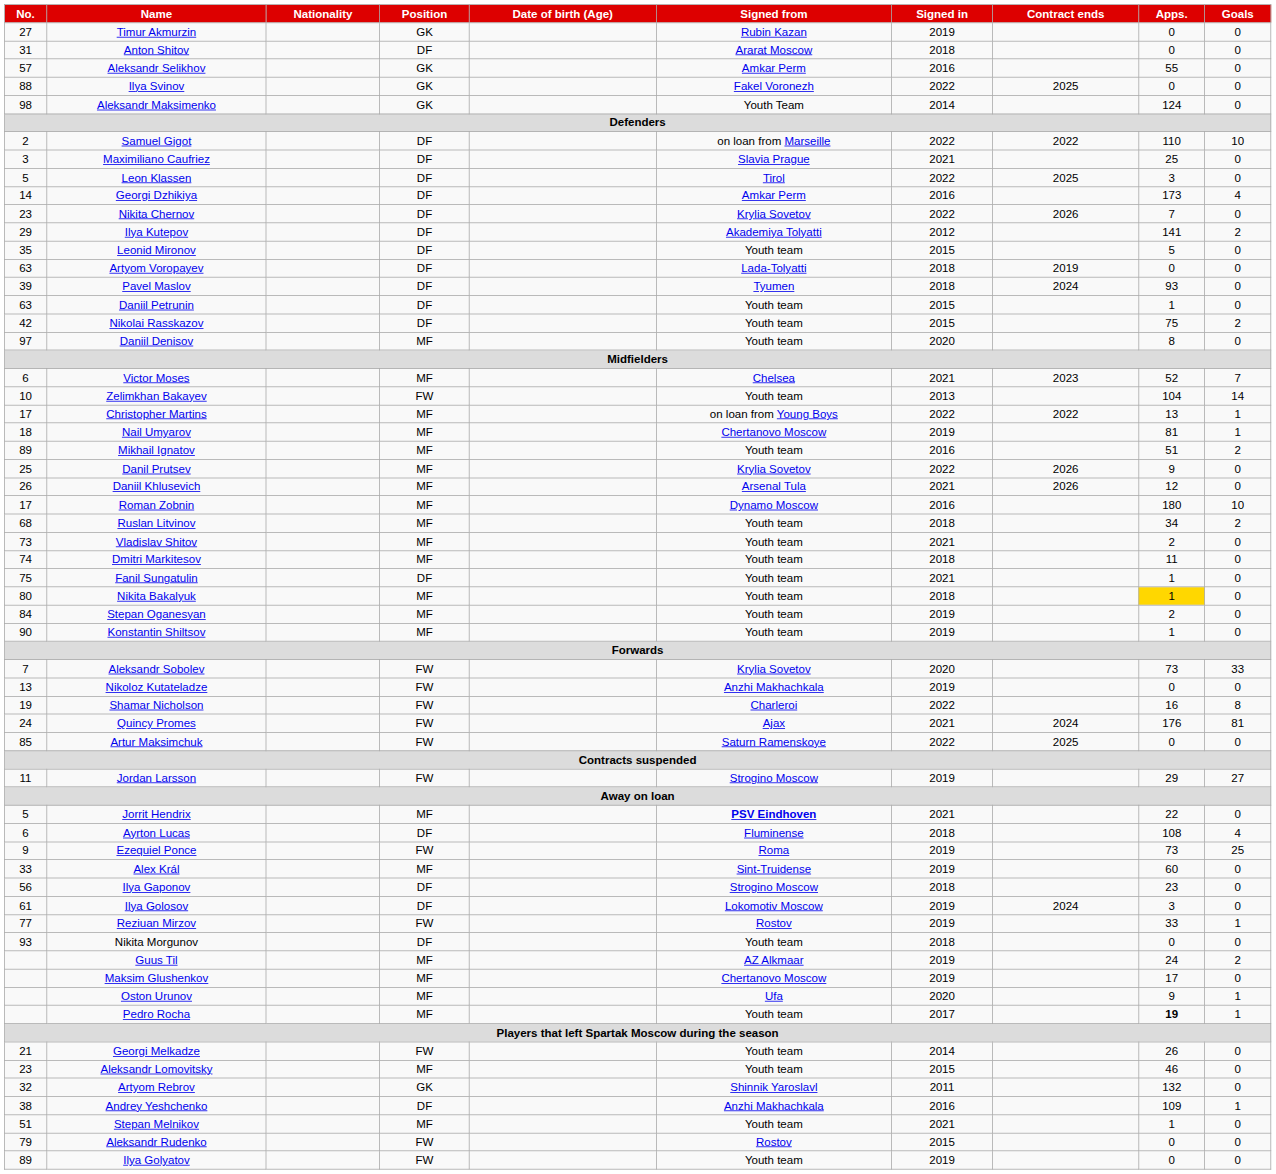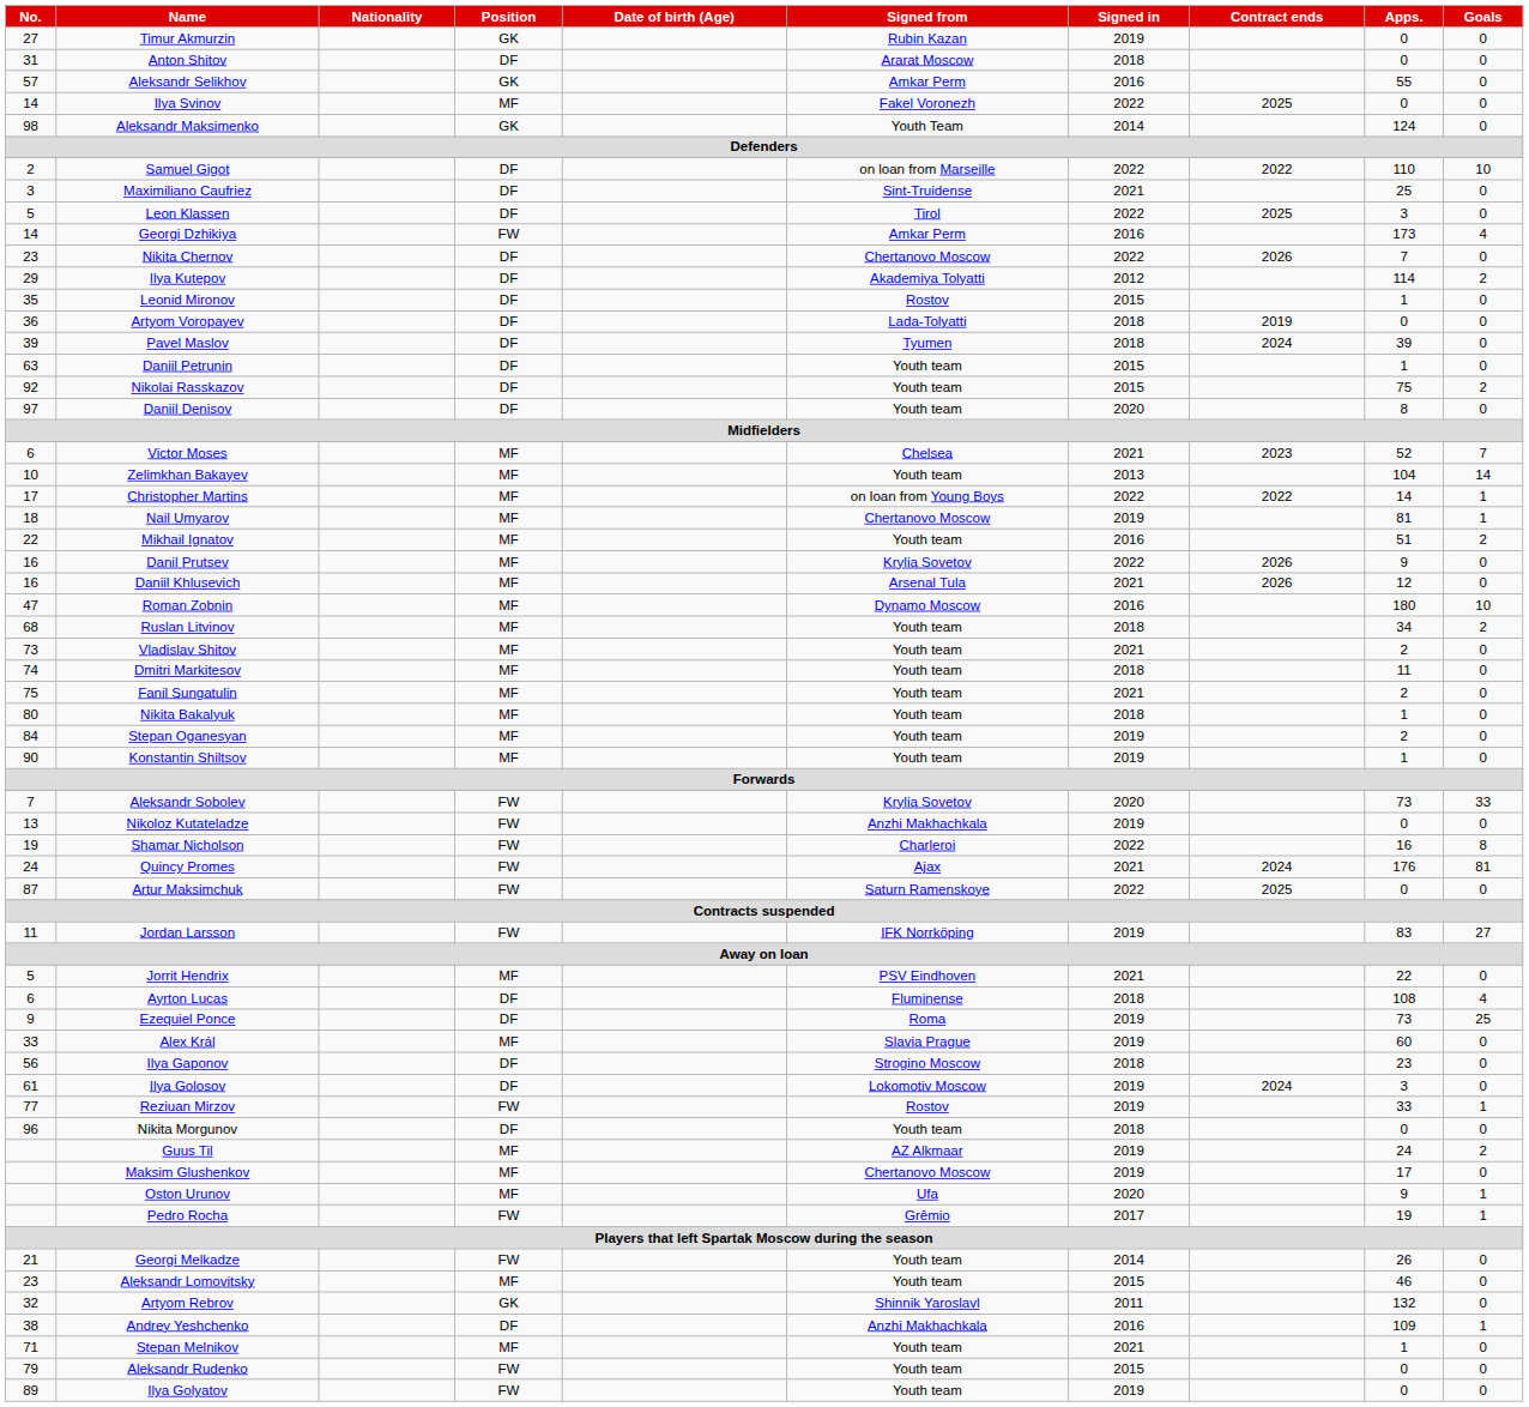 <table class="wikitable"  style="text-align:center; font-size:90%; width:100%;">
 <tr>
 <th style="background:#DD0000; color:white; text-align:center;">No.</th>
 <th style="background:#DD0000; color:white; text-align:center;">Name</th>
 <th style="background:#DD0000; color:white; text-align:center;">Nationality</th>
 <th style="background:#DD0000; color:white; text-align:center;">Position</th>
 <th style="background:#DD0000; color:white; text-align:center;">Date of birth (Age)</th>
 <th style="background:#DD0000; color:white; text-align:center;">Signed from</th>
 <th style="background:#DD0000; color:white; text-align:center;">Signed in</th>
 <th style="background:#DD0000; color:white; text-align:center;">Contract ends</th>
 <th style="background:#DD0000; color:white; text-align:center;">Apps.</th>
 <th style="background:#DD0000; color:white; text-align:center;">Goals</th>
 </tr>
 <tr>
 <td>27</td>
 <td><a href='#'>Timur Akmurzin</a></td>
 <td></td>
 <td>GK</td>
 <td></td>
 <td><a href='#'>Rubin Kazan</a></td>
 <td>2019</td>
 <td></td>
 <td>0</td>
 <td>0</td>
 </tr>
 <tr>
 <td>31</td>
 <td><a href='#'>Anton Shitov</a></td>
 <td></td>
 <td>DF</td>
 <td></td>
 <td><a href='#'>Ararat Moscow</a></td>
 <td>2018</td>
 <td></td>
 <td>0</td>
 <td>0</td>
 </tr>
 <tr>
 <td>57</td>
 <td><a href='#'>Aleksandr Selikhov</a></td>
 <td></td>
 <td>GK</td>
 <td></td>
 <td><a href='#'>Amkar Perm</a></td>
 <td>2016</td>
 <td></td>
 <td>55</td>
 <td>0</td>
 </tr>
 <tr>
-<td>88</td>
+<td>14</td>
 <td><a href='#'>Ilya Svinov</a></td>
 <td></td>
-<td>GK</td>
+<td>MF</td>
 <td></td>
 <td><a href='#'>Fakel Voronezh</a></td>
 <td>2022</td>
 <td>2025</td>
 <td>0</td>
 <td>0</td>
 </tr>
 <tr>
 <td>98</td>
 <td><a href='#'>Aleksandr Maksimenko</a></td>
 <td></td>
 <td>GK</td>
 <td></td>
 <td>Youth Team</td>
 <td>2014</td>
 <td></td>
 <td>124</td>
 <td>0</td>
 </tr>
 <tr>
 <th colspan="11"  style="background:#dcdcdc; text-align:center;">Defenders</th>
 </tr>
 <tr>
 <td>2</td>
 <td><a href='#'>Samuel Gigot</a></td>
 <td></td>
 <td>DF</td>
 <td></td>
 <td>on loan from <a href='#'>Marseille</a></td>
 <td>2022</td>
 <td>2022</td>
 <td>110</td>
 <td>10</td>
 </tr>
 <tr>
 <td>3</td>
 <td><a href='#'>Maximiliano Caufriez</a></td>
 <td></td>
 <td>DF</td>
 <td></td>
-<td><a href='#'>Slavia Prague</a></td>
+<td><a href='#'>Sint-Truidense</a></td>
 <td>2021</td>
 <td></td>
 <td>25</td>
 <td>0</td>
 </tr>
 <tr>
 <td>5</td>
 <td><a href='#'>Leon Klassen</a></td>
 <td></td>
 <td>DF</td>
 <td></td>
 <td><a href='#'>Tirol</a></td>
 <td>2022</td>
 <td>2025</td>
 <td>3</td>
 <td>0</td>
 </tr>
 <tr>
 <td>14</td>
 <td><a href='#'>Georgi Dzhikiya</a></td>
 <td></td>
-<td>DF</td>
+<td>FW</td>
 <td></td>
 <td><a href='#'>Amkar Perm</a></td>
 <td>2016</td>
 <td></td>
 <td>173</td>
 <td>4</td>
 </tr>
 <tr>
 <td>23</td>
 <td><a href='#'>Nikita Chernov</a></td>
 <td></td>
 <td>DF</td>
 <td></td>
-<td><a href='#'>Krylia Sovetov</a></td>
+<td><a href='#'>Chertanovo Moscow</a></td>
 <td>2022</td>
 <td>2026</td>
 <td>7</td>
 <td>0</td>
 </tr>
 <tr>
 <td>29</td>
 <td><a href='#'>Ilya Kutepov</a></td>
 <td></td>
 <td>DF</td>
 <td></td>
 <td><a href='#'>Akademiya Tolyatti</a></td>
 <td>2012</td>
 <td></td>
-<td>141</td>
+<td>114</td>
 <td>2</td>
 </tr>
 <tr>
 <td>35</td>
 <td><a href='#'>Leonid Mironov</a></td>
 <td></td>
 <td>DF</td>
 <td></td>
-<td>Youth team</td>
+<td><a href='#'>Rostov</a></td>
 <td>2015</td>
 <td></td>
-<td>5</td>
+<td>1</td>
 <td>0</td>
 </tr>
 <tr>
-<td>63</td>
+<td>36</td>
 <td><a href='#'>Artyom Voropayev</a></td>
 <td></td>
 <td>DF</td>
 <td></td>
 <td><a href='#'>Lada-Tolyatti</a></td>
 <td>2018</td>
 <td>2019</td>
 <td>0</td>
 <td>0</td>
 </tr>
 <tr>
 <td>39</td>
 <td><a href='#'>Pavel Maslov</a></td>
 <td></td>
 <td>DF</td>
 <td></td>
 <td><a href='#'>Tyumen</a></td>
 <td>2018</td>
 <td>2024</td>
-<td>93</td>
+<td>39</td>
 <td>0</td>
 </tr>
 <tr>
 <td>63</td>
 <td><a href='#'>Daniil Petrunin</a></td>
 <td></td>
 <td>DF</td>
 <td></td>
 <td>Youth team</td>
 <td>2015</td>
 <td></td>
 <td>1</td>
 <td>0</td>
 </tr>
 <tr>
-<td>42</td>
+<td>92</td>
 <td><a href='#'>Nikolai Rasskazov</a></td>
 <td></td>
 <td>DF</td>
 <td></td>
 <td>Youth team</td>
 <td>2015</td>
 <td></td>
 <td>75</td>
 <td>2</td>
 </tr>
 <tr>
 <td>97</td>
 <td><a href='#'>Daniil Denisov</a></td>
 <td></td>
-<td>MF</td>
+<td>DF</td>
 <td></td>
 <td>Youth team</td>
 <td>2020</td>
 <td></td>
 <td>8</td>
 <td>0</td>
 </tr>
 <tr>
 <th colspan="11"  style="background:#dcdcdc; text-align:center;">Midfielders</th>
 </tr>
 <tr>
 <td>6</td>
 <td><a href='#'>Victor Moses</a></td>
 <td></td>
 <td>MF</td>
 <td></td>
 <td><a href='#'>Chelsea</a></td>
 <td>2021</td>
 <td>2023</td>
 <td>52</td>
 <td>7</td>
 </tr>
 <tr>
 <td>10</td>
 <td><a href='#'>Zelimkhan Bakayev</a></td>
 <td></td>
-<td>FW</td>
+<td>MF</td>
 <td></td>
 <td>Youth team</td>
 <td>2013</td>
 <td></td>
 <td>104</td>
 <td>14</td>
 </tr>
 <tr>
 <td>17</td>
 <td><a href='#'>Christopher Martins</a></td>
 <td></td>
 <td>MF</td>
 <td></td>
 <td>on loan from <a href='#'>Young Boys</a></td>
 <td>2022</td>
 <td>2022</td>
-<td>13</td>
+<td>14</td>
 <td>1</td>
 </tr>
 <tr>
 <td>18</td>
 <td><a href='#'>Nail Umyarov</a></td>
 <td></td>
 <td>MF</td>
 <td></td>
 <td><a href='#'>Chertanovo Moscow</a></td>
 <td>2019</td>
 <td></td>
 <td>81</td>
 <td>1</td>
 </tr>
 <tr>
-<td>89</td>
+<td>22</td>
 <td><a href='#'>Mikhail Ignatov</a></td>
 <td></td>
 <td>MF</td>
 <td></td>
 <td>Youth team</td>
 <td>2016</td>
 <td></td>
 <td>51</td>
 <td>2</td>
 </tr>
 <tr>
-<td>25</td>
+<td>16</td>
 <td><a href='#'>Danil Prutsev</a></td>
 <td></td>
 <td>MF</td>
 <td></td>
 <td><a href='#'>Krylia Sovetov</a></td>
 <td>2022</td>
 <td>2026</td>
 <td>9</td>
 <td>0</td>
 </tr>
 <tr>
-<td>26</td>
+<td>16</td>
 <td><a href='#'>Daniil Khlusevich</a></td>
 <td></td>
 <td>MF</td>
 <td></td>
 <td><a href='#'>Arsenal Tula</a></td>
 <td>2021</td>
 <td>2026</td>
 <td>12</td>
 <td>0</td>
 </tr>
 <tr>
-<td>17</td>
+<td>47</td>
 <td><a href='#'>Roman Zobnin</a></td>
 <td></td>
 <td>MF</td>
 <td></td>
 <td><a href='#'>Dynamo Moscow</a></td>
 <td>2016</td>
 <td></td>
 <td>180</td>
 <td>10</td>
 </tr>
 <tr>
 <td>68</td>
 <td><a href='#'>Ruslan Litvinov</a></td>
 <td></td>
 <td>MF</td>
 <td></td>
 <td>Youth team</td>
 <td>2018</td>
 <td></td>
 <td>34</td>
 <td>2</td>
 </tr>
 <tr>
 <td>73</td>
 <td><a href='#'>Vladislav Shitov</a></td>
 <td></td>
 <td>MF</td>
 <td></td>
 <td>Youth team</td>
 <td>2021</td>
 <td></td>
 <td>2</td>
 <td>0</td>
 </tr>
 <tr>
 <td>74</td>
 <td><a href='#'>Dmitri Markitesov</a></td>
 <td></td>
 <td>MF</td>
 <td></td>
 <td>Youth team</td>
 <td>2018</td>
 <td></td>
 <td>11</td>
 <td>0</td>
 </tr>
 <tr>
 <td>75</td>
 <td><a href='#'>Fanil Sungatulin</a></td>
 <td></td>
-<td>DF</td>
+<td>MF</td>
 <td></td>
 <td>Youth team</td>
 <td>2021</td>
 <td></td>
-<td>1</td>
+<td>2</td>
 <td>0</td>
 </tr>
 <tr>
 <td>80</td>
 <td><a href='#'>Nikita Bakalyuk</a></td>
 <td></td>
 <td>MF</td>
 <td></td>
 <td>Youth team</td>
 <td>2018</td>
 <td></td>
-<td style="background: gold;">1</td>
+<td>1</td>
 <td>0</td>
 </tr>
 <tr>
 <td>84</td>
 <td><a href='#'>Stepan Oganesyan</a></td>
 <td></td>
 <td>MF</td>
 <td></td>
 <td>Youth team</td>
 <td>2019</td>
 <td></td>
 <td>2</td>
 <td>0</td>
 </tr>
 <tr>
 <td>90</td>
 <td><a href='#'>Konstantin Shiltsov</a></td>
 <td></td>
 <td>MF</td>
 <td></td>
 <td>Youth team</td>
 <td>2019</td>
 <td></td>
 <td>1</td>
 <td>0</td>
 </tr>
 <tr>
 <th colspan="11"  style="background:#dcdcdc; text-align:center;">Forwards</th>
 </tr>
 <tr>
 <td>7</td>
 <td><a href='#'>Aleksandr Sobolev</a></td>
 <td></td>
 <td>FW</td>
 <td></td>
 <td><a href='#'>Krylia Sovetov</a></td>
 <td>2020</td>
 <td></td>
 <td>73</td>
 <td>33</td>
 </tr>
 <tr>
 <td>13</td>
 <td><a href='#'>Nikoloz Kutateladze</a></td>
 <td></td>
 <td>FW</td>
 <td></td>
 <td><a href='#'>Anzhi Makhachkala</a></td>
 <td>2019</td>
 <td></td>
 <td>0</td>
 <td>0</td>
 </tr>
 <tr>
 <td>19</td>
 <td><a href='#'>Shamar Nicholson</a></td>
 <td></td>
 <td>FW</td>
 <td></td>
 <td><a href='#'>Charleroi</a></td>
 <td>2022</td>
 <td></td>
 <td>16</td>
 <td>8</td>
 </tr>
 <tr>
 <td>24</td>
 <td><a href='#'>Quincy Promes</a></td>
 <td></td>
 <td>FW</td>
 <td></td>
 <td><a href='#'>Ajax</a></td>
 <td>2021</td>
 <td>2024</td>
 <td>176</td>
 <td>81</td>
 </tr>
 <tr>
-<td>85</td>
+<td>87</td>
 <td><a href='#'>Artur Maksimchuk</a></td>
 <td></td>
 <td>FW</td>
 <td></td>
 <td><a href='#'>Saturn Ramenskoye</a></td>
 <td>2022</td>
 <td>2025</td>
 <td>0</td>
 <td>0</td>
 </tr>
 <tr>
 <th colspan="11"  style="background:#dcdcdc; text-align:center;">Contracts suspended</th>
 </tr>
 <tr>
 <td>11</td>
 <td><a href='#'>Jordan Larsson</a></td>
 <td></td>
 <td>FW</td>
 <td></td>
-<td><a href='#'>Strogino Moscow</a></td>
+<td><a href='#'>IFK Norrköping</a></td>
 <td>2019</td>
 <td></td>
-<td>29</td>
+<td>83</td>
 <td>27</td>
 </tr>
 <tr>
 <th colspan="11"  style="background:#dcdcdc; text-align:center;">Away on loan</th>
 </tr>
 <tr>
 <td>5</td>
 <td><a href='#'>Jorrit Hendrix</a></td>
 <td></td>
 <td>MF</td>
 <td></td>
-<td><strong><a href='#'>PSV Eindhoven</a></strong></td>
+<td><a href='#'>PSV Eindhoven</a></td>
 <td>2021</td>
 <td></td>
 <td>22</td>
 <td>0</td>
 </tr>
 <tr>
 <td>6</td>
 <td><a href='#'>Ayrton Lucas</a></td>
 <td></td>
 <td>DF</td>
 <td></td>
 <td><a href='#'>Fluminense</a></td>
 <td>2018</td>
 <td></td>
 <td>108</td>
 <td>4</td>
 </tr>
 <tr>
 <td>9</td>
 <td><a href='#'>Ezequiel Ponce</a></td>
 <td></td>
-<td>FW</td>
+<td>DF</td>
 <td></td>
 <td><a href='#'>Roma</a></td>
 <td>2019</td>
 <td></td>
 <td>73</td>
 <td>25</td>
 </tr>
 <tr>
 <td>33</td>
 <td><a href='#'>Alex Král</a></td>
 <td></td>
 <td>MF</td>
 <td></td>
-<td><a href='#'>Sint-Truidense</a></td>
+<td><a href='#'>Slavia Prague</a></td>
 <td>2019</td>
 <td></td>
 <td>60</td>
 <td>0</td>
 </tr>
 <tr>
 <td>56</td>
 <td><a href='#'>Ilya Gaponov</a></td>
 <td></td>
 <td>DF</td>
 <td></td>
 <td><a href='#'>Strogino Moscow</a></td>
 <td>2018</td>
 <td></td>
 <td>23</td>
 <td>0</td>
 </tr>
 <tr>
 <td>61</td>
 <td><a href='#'>Ilya Golosov</a></td>
 <td></td>
 <td>DF</td>
 <td></td>
 <td><a href='#'>Lokomotiv Moscow</a></td>
 <td>2019</td>
 <td>2024</td>
 <td>3</td>
 <td>0</td>
 </tr>
 <tr>
 <td>77</td>
 <td><a href='#'>Reziuan Mirzov</a></td>
 <td></td>
 <td>FW</td>
 <td></td>
 <td><a href='#'>Rostov</a></td>
 <td>2019</td>
 <td></td>
 <td>33</td>
 <td>1</td>
 </tr>
 <tr>
-<td>93</td>
+<td>96</td>
 <td>Nikita Morgunov</td>
 <td></td>
 <td>DF</td>
 <td></td>
 <td>Youth team</td>
 <td>2018</td>
 <td></td>
 <td>0</td>
 <td>0</td>
 </tr>
 <tr>
 <td></td>
 <td><a href='#'>Guus Til</a></td>
 <td></td>
 <td>MF</td>
 <td></td>
 <td><a href='#'>AZ Alkmaar</a></td>
 <td>2019</td>
 <td></td>
 <td>24</td>
 <td>2</td>
 </tr>
 <tr>
 <td></td>
 <td><a href='#'>Maksim Glushenkov</a></td>
 <td></td>
 <td>MF</td>
 <td></td>
 <td><a href='#'>Chertanovo Moscow</a></td>
 <td>2019</td>
 <td></td>
 <td>17</td>
 <td>0</td>
 </tr>
 <tr>
 <td></td>
 <td><a href='#'>Oston Urunov</a></td>
 <td></td>
 <td>MF</td>
 <td></td>
 <td><a href='#'>Ufa</a></td>
 <td>2020</td>
 <td></td>
 <td>9</td>
 <td>1</td>
 </tr>
 <tr>
 <td></td>
 <td><a href='#'>Pedro Rocha</a></td>
 <td></td>
-<td>MF</td>
+<td>FW</td>
 <td></td>
-<td>Youth team</td>
+<td><a href='#'>Grêmio</a></td>
 <td>2017</td>
 <td></td>
-<td><strong>19</strong></td>
+<td>19</td>
 <td>1</td>
 </tr>
 <tr>
 <th colspan="11"  style="background:#dcdcdc; text-align:center;">Players that left Spartak Moscow during the season</th>
 </tr>
 <tr>
 <td>21</td>
 <td><a href='#'>Georgi Melkadze</a></td>
 <td></td>
 <td>FW</td>
 <td></td>
 <td>Youth team</td>
 <td>2014</td>
 <td></td>
 <td>26</td>
 <td>0</td>
 </tr>
 <tr>
 <td>23</td>
 <td><a href='#'>Aleksandr Lomovitsky</a></td>
 <td></td>
 <td>MF</td>
 <td></td>
 <td>Youth team</td>
 <td>2015</td>
 <td></td>
 <td>46</td>
 <td>0</td>
 </tr>
 <tr>
 <td>32</td>
 <td><a href='#'>Artyom Rebrov</a></td>
 <td></td>
 <td>GK</td>
 <td></td>
 <td><a href='#'>Shinnik Yaroslavl</a></td>
 <td>2011</td>
 <td></td>
 <td>132</td>
 <td>0</td>
 </tr>
 <tr>
 <td>38</td>
 <td><a href='#'>Andrey Yeshchenko</a></td>
 <td></td>
 <td>DF</td>
 <td></td>
 <td><a href='#'>Anzhi Makhachkala</a></td>
 <td>2016</td>
 <td></td>
 <td>109</td>
 <td>1</td>
 </tr>
 <tr>
-<td>51</td>
+<td>71</td>
 <td><a href='#'>Stepan Melnikov</a></td>
 <td></td>
 <td>MF</td>
 <td></td>
 <td>Youth team</td>
 <td>2021</td>
 <td></td>
 <td>1</td>
 <td>0</td>
 </tr>
 <tr>
 <td>79</td>
 <td><a href='#'>Aleksandr Rudenko</a></td>
 <td></td>
 <td>FW</td>
 <td></td>
-<td><a href='#'>Rostov</a></td>
+<td>Youth team</td>
 <td>2015</td>
 <td></td>
 <td>0</td>
 <td>0</td>
 </tr>
 <tr>
 <td>89</td>
 <td><a href='#'>Ilya Golyatov</a></td>
 <td></td>
 <td>FW</td>
 <td></td>
 <td>Youth team</td>
 <td>2019</td>
 <td></td>
 <td>0</td>
 <td>0</td>
 </tr>
 </table>
